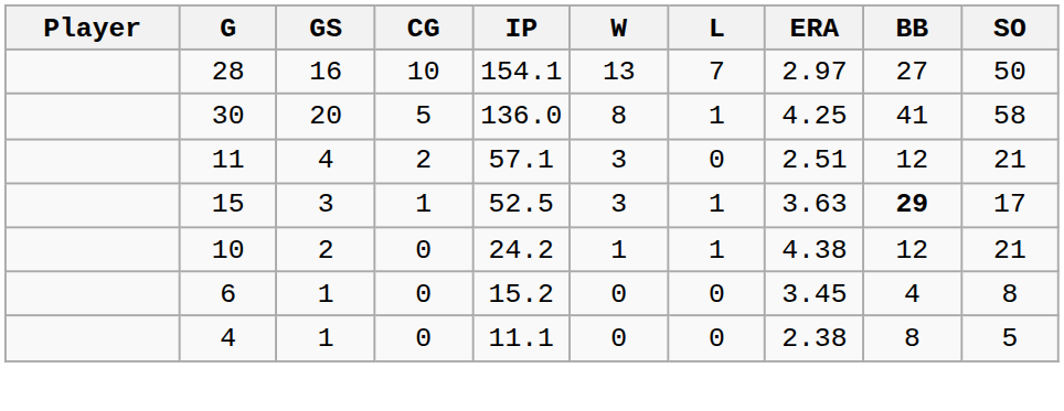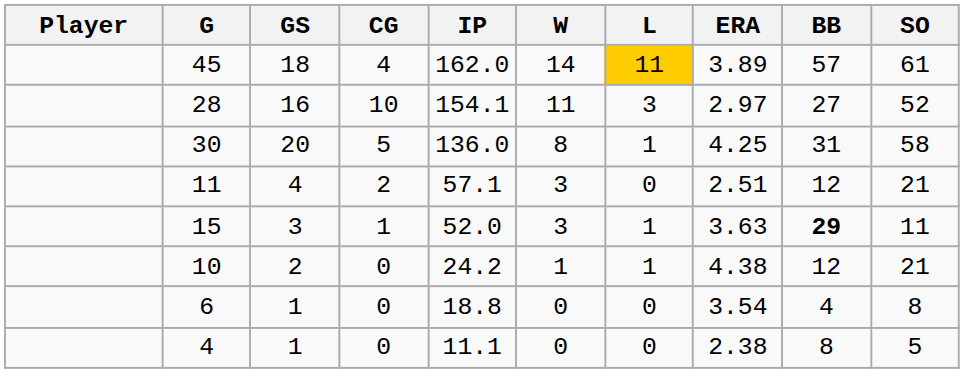 <table class="wikitable sortable">
 <tr>
 <th bgcolor="#DDDDFF" width="16%">Player</th>
 <th bgcolor="#DDDDFF" width="9%">G</th>
 <th bgcolor="#DDDDFF" width="9%">GS</th>
 <th bgcolor="#DDDDFF" width="9%">CG</th>
 <th bgcolor="#DDDDFF" width="9%">IP</th>
 <th bgcolor="#DDDDFF" width="9%">W</th>
 <th bgcolor="#DDDDFF" width="9%">L</th>
 <th bgcolor="#DDDDFF" width="9%">ERA</th>
 <th bgcolor="#DDDDFF" width="9%">BB</th>
 <th bgcolor="#DDDDFF" width="9%">SO</th>
 </tr>
 <tr align="center">
 <td></td>
+<td>45</td>
+<td>18</td>
+<td>4</td>
+<td>162.0</td>
+<td>14</td>
+<td bgcolor=#ffcc00>11</td>
+<td>3.89</td>
+<td>57</td>
+<td>61</td>
+</tr>
+<tr align="center">
+<td></td>
 <td>28</td>
 <td>16</td>
 <td>10</td>
 <td>154.1</td>
-<td>13</td>
-<td>7</td>
+<td>11</td>
+<td>3</td>
 <td>2.97</td>
 <td>27</td>
-<td>50</td>
+<td>52</td>
 </tr>
 <tr align="center">
 <td></td>
 <td>30</td>
 <td>20</td>
 <td>5</td>
 <td>136.0</td>
 <td>8</td>
 <td>1</td>
 <td>4.25</td>
-<td>41</td>
+<td>31</td>
 <td>58</td>
 </tr>
 <tr align="center">
 <td></td>
 <td>11</td>
 <td>4</td>
 <td>2</td>
 <td>57.1</td>
 <td>3</td>
 <td>0</td>
 <td>2.51</td>
 <td>12</td>
 <td>21</td>
 </tr>
 <tr align="center">
 <td></td>
 <td>15</td>
 <td>3</td>
 <td>1</td>
-<td>52.5</td>
+<td>52.0</td>
 <td>3</td>
 <td>1</td>
 <td>3.63</td>
 <td><strong>29</strong></td>
-<td>17</td>
+<td>11</td>
 </tr>
 <tr align="center">
 <td></td>
 <td>10</td>
 <td>2</td>
 <td>0</td>
 <td>24.2</td>
 <td>1</td>
 <td>1</td>
 <td>4.38</td>
 <td>12</td>
 <td>21</td>
 </tr>
 <tr align="center">
 <td></td>
 <td>6</td>
 <td>1</td>
 <td>0</td>
-<td>15.2</td>
+<td>18.8</td>
 <td>0</td>
 <td>0</td>
-<td>3.45</td>
+<td>3.54</td>
 <td>4</td>
 <td>8</td>
 </tr>
 <tr align="center">
 <td></td>
 <td>4</td>
 <td>1</td>
 <td>0</td>
 <td>11.1</td>
 <td>0</td>
 <td>0</td>
 <td>2.38</td>
 <td>8</td>
 <td>5</td>
 </tr>
 </table>
